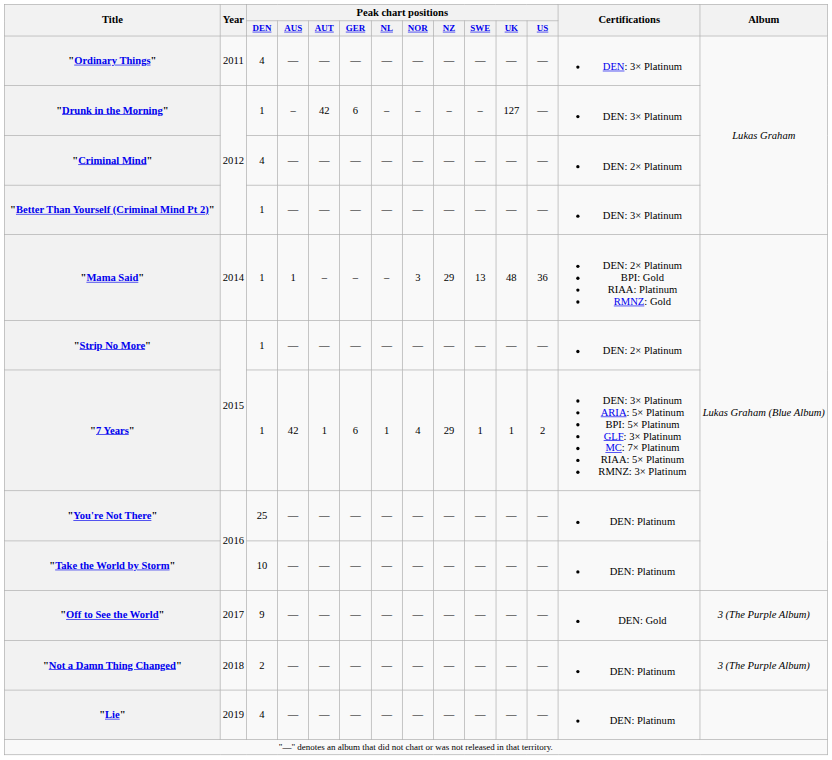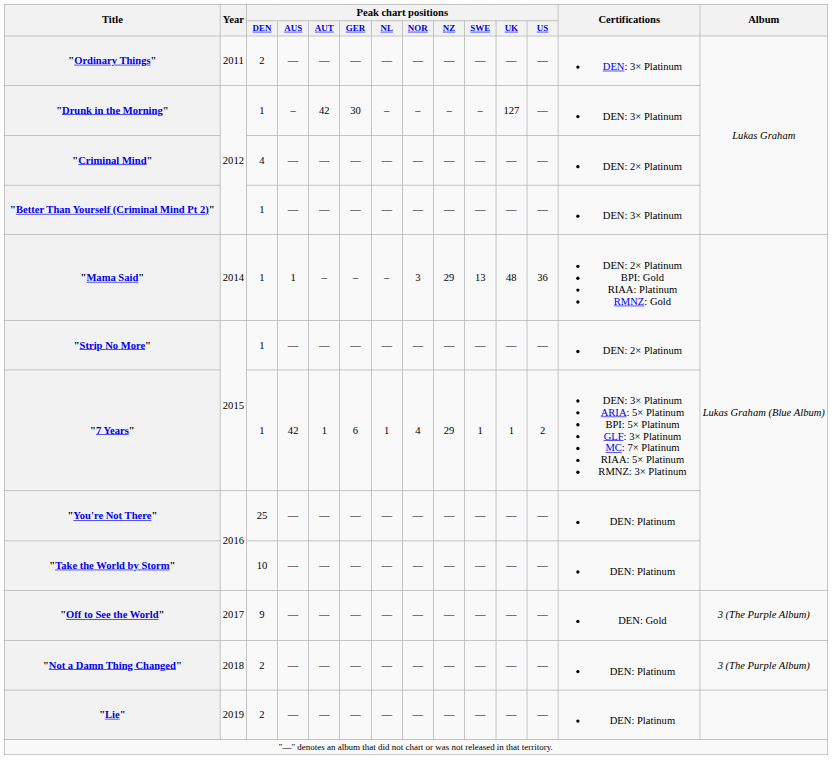 <table class="wikitable plainrowheaders" style="text-align:center;">
 <tr>
 <th scope="col" rowspan="2" style="width:20em;">Title</th>
 <th scope="col" rowspan="2">Year</th>
 <th scope="col" colspan="10">Peak chart positions</th>
 <th scope="col" rowspan="2" style="width:13em;">Certifications</th>
 <th scope="col" rowspan="2">Album</th>
 </tr>
 <tr>
 <th scope="col" style="width:3em;font-size:85%;"><a href='#'>DEN</a><br></th>
 <th scope="col" style="width:3em;font-size:85%;"><a href='#'>AUS</a><br></th>
 <th scope="col" style="width:3em;font-size:85%;"><a href='#'>AUT</a><br></th>
 <th scope="col" style="width:3em;font-size:85%;"><a href='#'>GER</a><br></th>
 <th scope="col" style="width:3em;font-size:85%;"><a href='#'>NL</a><br></th>
 <th scope="col" style="width:3em;font-size:85%;"><a href='#'>NOR</a><br></th>
 <th scope="col" style="width:3em;font-size:85%;"><a href='#'>NZ</a><br></th>
 <th scope="col" style="width:3em;font-size:85%;"><a href='#'>SWE</a><br></th>
 <th scope="col" style="width:3em;font-size:85%;"><a href='#'>UK</a><br></th>
 <th scope="col" style="width:3em;font-size:85%;"><a href='#'>US</a><br></th>
 </tr>
 <tr>
 <th scope="row">"<a href='#'>Ordinary Things</a>"</th>
 <td>2011</td>
-<td>4</td>
+<td>2</td>
 <td>—</td>
 <td>—</td>
 <td>—</td>
 <td>—</td>
 <td>—</td>
 <td>—</td>
 <td>—</td>
 <td>—</td>
 <td>—</td>
 <td><br><ul><li><a href='#'>DEN</a>: 3× Platinum</li></ul></td>
 <td rowspan="4"><em>Lukas Graham</em></td>
 </tr>
 <tr>
 <th scope="row">"<a href='#'>Drunk in the Morning</a>"</th>
 <td rowspan="3">2012</td>
 <td>1</td>
 <td>–</td>
 <td>42</td>
-<td>6</td>
+<td>30</td>
 <td>–</td>
 <td>–</td>
 <td>–</td>
 <td>–</td>
 <td>127</td>
 <td>—</td>
 <td><br><ul><li>DEN: 3× Platinum</li></ul></td>
 </tr>
 <tr>
 <th scope="row">"<a href='#'>Criminal Mind</a>"</th>
 <td>4</td>
 <td>—</td>
 <td>—</td>
 <td>—</td>
 <td>—</td>
 <td>—</td>
 <td>—</td>
 <td>—</td>
 <td>—</td>
 <td>—</td>
 <td><br><ul><li>DEN: 2× Platinum</li></ul></td>
 </tr>
 <tr>
 <th scope="row">"<a href='#'>Better Than Yourself (Criminal Mind Pt 2)</a>"</th>
 <td>1</td>
 <td>—</td>
 <td>—</td>
 <td>—</td>
 <td>—</td>
 <td>—</td>
 <td>—</td>
 <td>—</td>
 <td>—</td>
 <td>—</td>
 <td><br><ul><li>DEN: 3× Platinum</li></ul></td>
 </tr>
 <tr>
 <th scope="row">"<a href='#'>Mama Said</a>"</th>
 <td>2014</td>
 <td>1</td>
 <td>1</td>
 <td>–</td>
 <td>–</td>
 <td>–</td>
 <td>3</td>
 <td>29</td>
 <td>13</td>
 <td>48</td>
 <td>36</td>
 <td><br><ul><li>DEN: 2× Platinum</li><li>BPI: Gold</li><li>RIAA: Platinum</li><li><a href='#'>RMNZ</a>: Gold</li></ul></td>
 <td rowspan="5"><em>Lukas Graham (Blue Album)</em></td>
 </tr>
 <tr>
 <th scope="row">"<a href='#'>Strip No More</a>"</th>
 <td rowspan="2">2015</td>
 <td>1</td>
 <td>—</td>
 <td>—</td>
 <td>—</td>
 <td>—</td>
 <td>—</td>
 <td>—</td>
 <td>—</td>
 <td>—</td>
 <td>—</td>
 <td><br><ul><li>DEN: 2× Platinum</li></ul></td>
 </tr>
 <tr>
 <th scope="row">"<a href='#'>7 Years</a>"</th>
 <td>1</td>
 <td>42</td>
 <td>1</td>
 <td>6</td>
 <td>1</td>
 <td>4</td>
 <td>29</td>
 <td>1</td>
 <td>1</td>
 <td>2</td>
 <td><br><ul><li>DEN: 3× Platinum</li><li><a href='#'>ARIA</a>: 5× Platinum</li><li>BPI: 5× Platinum</li><li><a href='#'>GLF</a>: 3× Platinum</li><li><a href='#'>MC</a>: 7× Platinum</li><li>RIAA: 5× Platinum</li><li>RMNZ: 3× Platinum</li></ul></td>
 </tr>
 <tr>
 <th scope="row">"<a href='#'>You're Not There</a>"</th>
 <td rowspan="2">2016</td>
 <td>25</td>
 <td>—</td>
 <td>—</td>
 <td>—</td>
 <td>—</td>
 <td>—</td>
 <td>—</td>
 <td>—</td>
 <td>—</td>
 <td>—</td>
 <td><br><ul><li>DEN: Platinum</li></ul></td>
 </tr>
 <tr>
 <th scope="row">"<a href='#'>Take the World by Storm</a>"</th>
 <td>10</td>
 <td>—</td>
 <td>—</td>
 <td>—</td>
 <td>—</td>
 <td>—</td>
 <td>—</td>
 <td>—</td>
 <td>—</td>
 <td>—</td>
 <td><br><ul><li>DEN: Platinum</li></ul></td>
 </tr>
 <tr>
 <th scope="row">"<a href='#'>Off to See the World</a>"</th>
 <td>2017</td>
 <td>9</td>
 <td>—</td>
 <td>—</td>
 <td>—</td>
 <td>—</td>
 <td>—</td>
 <td>—</td>
 <td>—</td>
 <td>—</td>
 <td>—</td>
 <td><br><ul><li>DEN: Gold</li></ul></td>
 <td rowspan="1"><em>3 (The Purple Album)</em></td>
 </tr>
 <tr>
 <th scope="row">"<a href='#'>Not a Damn Thing Changed</a>"</th>
 <td rowspan="1">2018</td>
 <td>2</td>
 <td>—</td>
 <td>—</td>
 <td>—</td>
 <td>—</td>
 <td>—</td>
 <td>—</td>
 <td>—</td>
 <td>—</td>
 <td>—</td>
 <td><br><ul><li>DEN: Platinum</li></ul></td>
 <td rowspan="1"><em>3 (The Purple Album)</em></td>
 </tr>
 <tr>
 <th scope="row">"<a href='#'>Lie</a>"</th>
 <td rowspan="1">2019</td>
-<td>4</td>
+<td>2</td>
 <td>—</td>
 <td>—</td>
 <td>—</td>
 <td>—</td>
 <td>—</td>
 <td>—</td>
 <td>—</td>
 <td>—</td>
 <td>—</td>
 <td><br><ul><li>DEN: Platinum</li></ul></td>
 <td></td>
 </tr>
 <tr>
 <td colspan="20" style="text-align:center; font-size:85%;">"—" denotes an album that did not chart or was not released in that territory.</td>
 </tr>
 </table>
